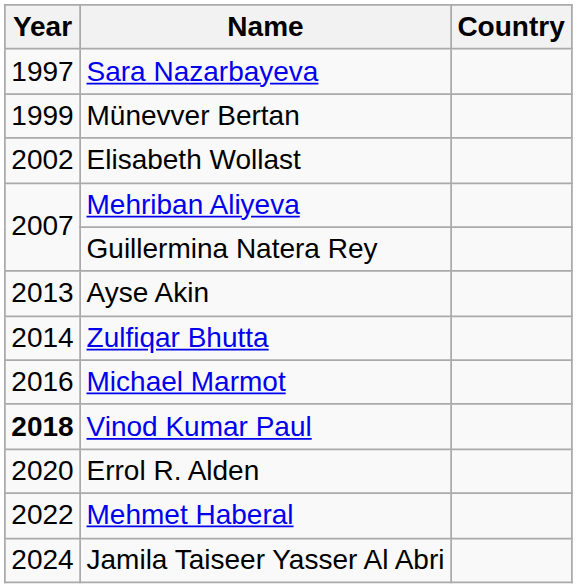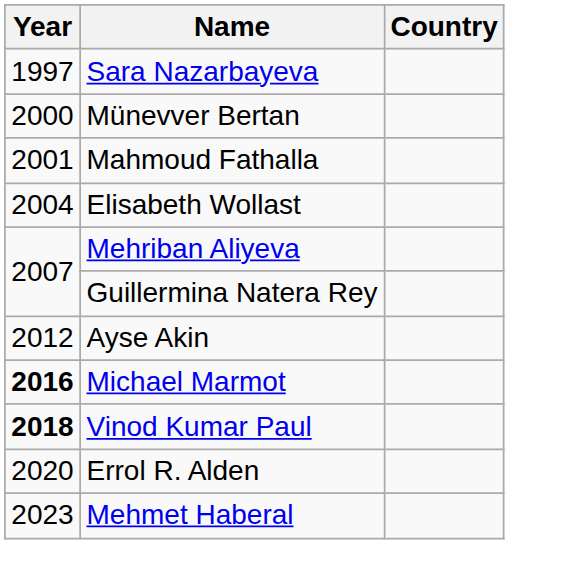 <table class="wikitable sortable">
 <tr>
 <th>Year</th>
 <th>Name</th>
 <th>Country</th>
 </tr>
 <tr>
 <td>1997</td>
 <td><a href='#'>Sara Nazarbayeva</a></td>
 <td></td>
 </tr>
 <tr>
-<td>1999</td>
+<td>2000</td>
 <td>Münevver Bertan</td>
 <td></td>
 </tr>
 <tr>
-<td>2002</td>
+<td>2001</td>
+<td>Mahmoud Fathalla</td>
+<td></td>
+</tr>
+<tr>
+<td>2004</td>
 <td>Elisabeth Wollast</td>
 <td></td>
 </tr>
 <tr>
 <td rowspan="2" id="2007">2007</td>
 <td><a href='#'>Mehriban Aliyeva</a></td>
 <td></td>
 </tr>
 <tr>
 <td>Guillermina Natera Rey</td>
 <td></td>
 </tr>
 <tr>
-<td>2013</td>
+<td>2012</td>
 <td>Ayse Akin</td>
 <td></td>
 </tr>
 <tr>
-<td>2014</td>
-<td><a href='#'>Zulfiqar Bhutta</a></td>
-<td></td>
-</tr>
-<tr>
-<td>2016</td>
+<td><strong>2016</strong></td>
 <td><a href='#'>Michael Marmot</a></td>
 <td></td>
 </tr>
 <tr>
 <td><strong>2018</strong></td>
 <td><a href='#'>Vinod Kumar Paul</a></td>
 <td></td>
 </tr>
 <tr>
 <td>2020</td>
 <td>Errol R. Alden</td>
 <td></td>
 </tr>
 <tr>
-<td>2022</td>
+<td>2023</td>
 <td><a href='#'>Mehmet Haberal</a></td>
 <td></td>
 </tr>
-<tr>
-<td>2024</td>
-<td>Jamila Taiseer Yasser Al Abri</td>
-<td></td>
-</tr>
 </table>
